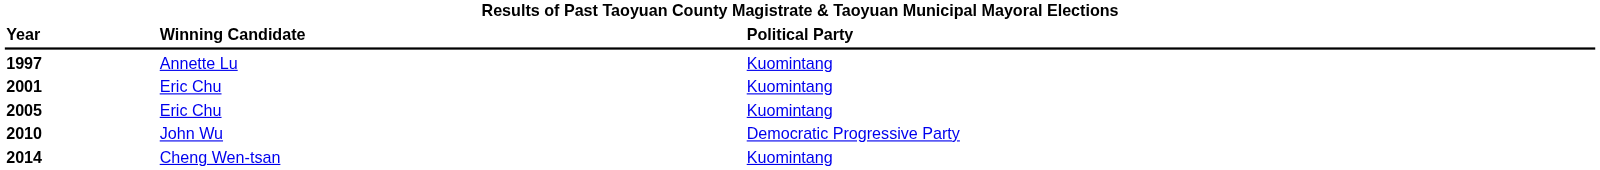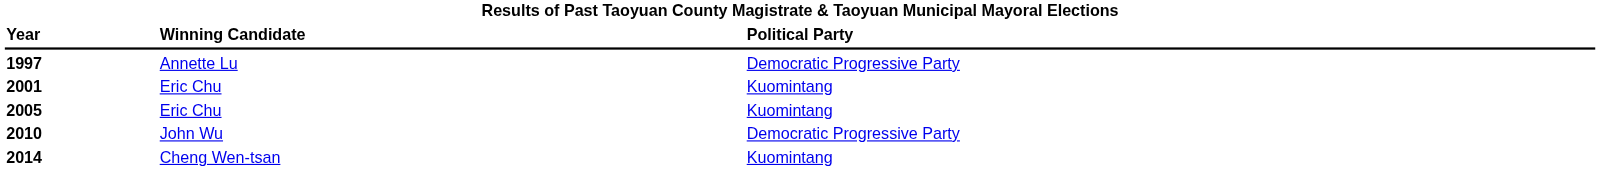 <table id="toc" style="margin:1em auto; width: 90%; font-size: 90%;" cellspacing="3">
 <tr>
 <td colspan="3" align="center"><strong>Results of Past Taoyuan County Magistrate & Taoyuan Municipal Mayoral Elections</strong></td>
 </tr>
 <tr>
 <td><strong>Year</strong></td>
 <td><strong> Winning Candidate</strong></td>
 <td><strong>Political Party</strong></td>
 </tr>
 <tr>
 <th bgcolor="#000000" colspan="5"></th>
 </tr>
 <tr>
 <td><strong>1997</strong></td>
 <td><a href='#'>Annette Lu</a></td>
-<td> <a href='#'>Kuomintang</a></td>
+<td> <a href='#'>Democratic Progressive Party</a></td>
 </tr>
 <tr>
 <td><strong>2001</strong></td>
 <td><a href='#'>Eric Chu</a></td>
 <td> <a href='#'>Kuomintang</a></td>
 </tr>
 <tr>
 <td><strong>2005</strong></td>
 <td><a href='#'>Eric Chu</a></td>
 <td> <a href='#'>Kuomintang</a></td>
 </tr>
 <tr>
 <td><strong>2010</strong></td>
 <td><a href='#'>John Wu</a></td>
 <td> <a href='#'>Democratic Progressive Party</a></td>
 </tr>
 <tr>
 <td><strong>2014</strong></td>
 <td><a href='#'>Cheng Wen-tsan</a></td>
 <td> <a href='#'>Kuomintang</a></td>
 </tr>
 </table>
